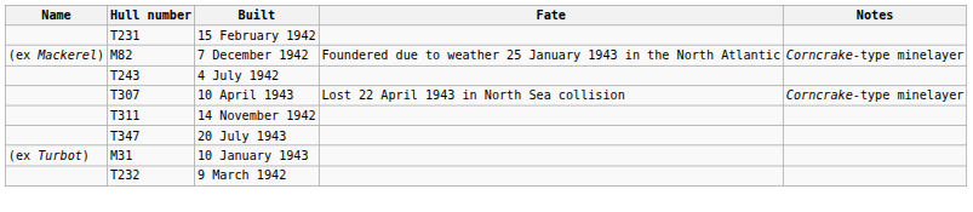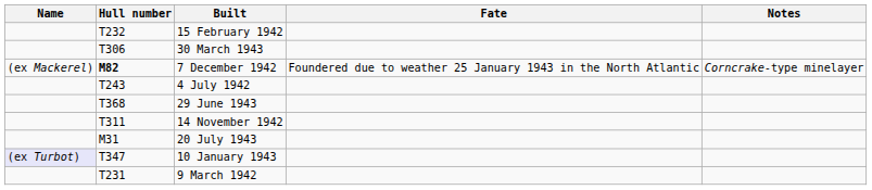 <table class="wikitable">
 <tr>
 <th>Name</th>
 <th>Hull number</th>
 <th>Built</th>
 <th>Fate</th>
 <th>Notes</th>
 </tr>
 <tr>
 <td></td>
-<td>T231</td>
+<td>T232</td>
 <td>15 February 1942</td>
 <td></td>
 <td></td>
 </tr>
 <tr>
+<td></td>
+<td>T306</td>
+<td>30 March 1943</td>
+<td></td>
+<td></td>
+</tr>
+<tr>
 <td> (ex <em>Mackerel</em>)</td>
-<td>M82</td>
+<td><strong>M82</strong></td>
 <td>7 December 1942</td>
 <td>Foundered due to weather 25 January 1943 in the North Atlantic</td>
 <td><em>Corncrake</em>-type minelayer</td>
 </tr>
 <tr>
 <td></td>
 <td>T243</td>
 <td>4 July 1942</td>
 <td></td>
 <td></td>
 </tr>
 <tr>
 <td></td>
-<td>T307</td>
-<td>10 April 1943</td>
-<td>Lost 22 April 1943 in North Sea collision</td>
-<td><em>Corncrake</em>-type minelayer</td>
+<td>T368</td>
+<td>29 June 1943</td>
+<td></td>
+<td></td>
 </tr>
 <tr>
 <td></td>
 <td>T311</td>
 <td>14 November 1942</td>
 <td></td>
 <td></td>
 </tr>
 <tr>
 <td></td>
-<td>T347</td>
+<td>M31</td>
 <td>20 July 1943</td>
 <td></td>
 <td></td>
 </tr>
 <tr>
-<td> (ex <em>Turbot</em>)</td>
-<td>M31</td>
+<td style="background: lavender;"> (ex <em>Turbot</em>)</td>
+<td>T347</td>
 <td>10 January 1943</td>
 <td></td>
 <td></td>
 </tr>
 <tr>
 <td></td>
-<td>T232</td>
+<td>T231</td>
 <td>9 March 1942</td>
 <td></td>
 <td></td>
 </tr>
 </table>
